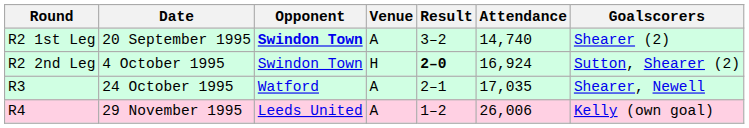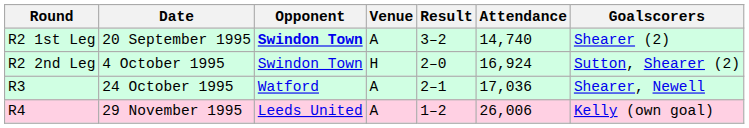 <table class="wikitable">
 <tr>
 <th>Round</th>
 <th>Date</th>
 <th>Opponent</th>
 <th>Venue</th>
 <th>Result</th>
 <th>Attendance</th>
 <th>Goalscorers</th>
 </tr>
 <tr style="background-color: #d0ffe3;">
 <td>R2 1st Leg</td>
 <td>20 September 1995</td>
 <td><strong><a href='#'>Swindon Town</a></strong></td>
 <td>A</td>
 <td>3–2</td>
 <td>14,740</td>
 <td><a href='#'>Shearer</a> (2)</td>
 </tr>
 <tr style="background-color: #d0ffe3;">
 <td>R2 2nd Leg</td>
 <td>4 October 1995</td>
 <td><a href='#'>Swindon Town</a></td>
 <td>H</td>
-<td><strong>2–0</strong></td>
+<td>2–0</td>
 <td>16,924</td>
 <td><a href='#'>Sutton</a>, <a href='#'>Shearer</a> (2)</td>
 </tr>
 <tr style="background-color: #d0ffe3;">
 <td>R3</td>
 <td>24 October 1995</td>
 <td><a href='#'>Watford</a></td>
 <td>A</td>
 <td>2–1</td>
-<td>17,035</td>
+<td>17,036</td>
 <td><a href='#'>Shearer</a>, <a href='#'>Newell</a></td>
 </tr>
 <tr style="background-color: #ffd0e3;">
 <td>R4</td>
 <td>29 November 1995</td>
 <td><a href='#'>Leeds United</a></td>
 <td>A</td>
 <td>1–2</td>
 <td>26,006</td>
 <td><a href='#'>Kelly</a> (own goal)</td>
 </tr>
 </table>
